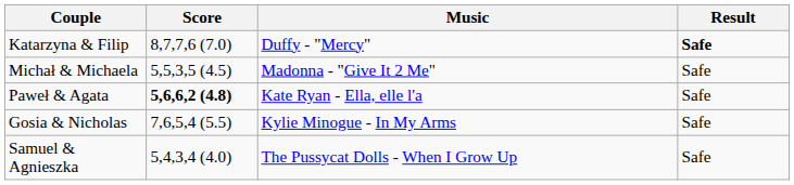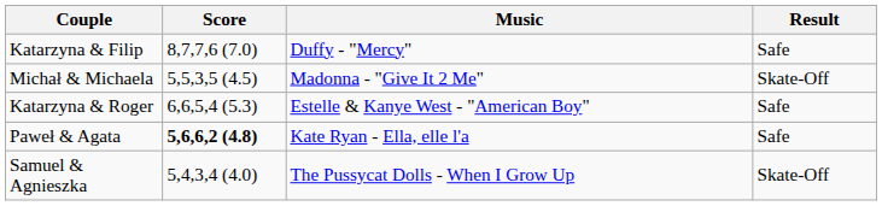 <table class="wikitable">
 <tr>
 <th style="width:130px;">Couple</th>
 <th style="width:100px;">Score</th>
 <th style="width:400px;">Music</th>
 <th style="width:100px;">Result</th>
 </tr>
 <tr>
 <td rowspan="1">Katarzyna & Filip</td>
 <td>8,7,7,6 (7.0)</td>
 <td><a href='#'>Duffy</a> - "<a href='#'>Mercy</a>"</td>
-<td rowspan="1"><strong>Safe</strong></td>
+<td rowspan="1">Safe</td>
 </tr>
 <tr>
 <td rowspan="1">Michał & Michaela</td>
 <td>5,5,3,5 (4.5)</td>
 <td><a href='#'>Madonna</a> - "<a href='#'>Give It 2 Me</a>"</td>
+<td rowspan="1">Skate-Off</td>
+</tr>
+<tr>
+<td rowspan="1">Katarzyna & Roger</td>
+<td>6,6,5,4 (5.3)</td>
+<td><a href='#'>Estelle</a> & <a href='#'>Kanye West</a> - "<a href='#'>American Boy</a>"</td>
 <td rowspan="1">Safe</td>
 </tr>
 <tr>
 <td rowspan="1">Paweł & Agata</td>
 <td><strong>5,6,6,2 (4.8)</strong></td>
 <td><a href='#'>Kate Ryan</a> - <a href='#'>Ella, elle l'a</a></td>
 <td rowspan="1">Safe</td>
 </tr>
 <tr>
-<td rowspan="1">Gosia & Nicholas</td>
-<td>7,6,5,4 (5.5)</td>
-<td><a href='#'>Kylie Minogue</a> - <a href='#'>In My Arms</a></td>
-<td rowspan="1">Safe</td>
-</tr>
-<tr>
 <td rowspan="1">Samuel & Agnieszka</td>
 <td>5,4,3,4 (4.0)</td>
 <td><a href='#'>The Pussycat Dolls</a> - <a href='#'>When I Grow Up</a></td>
-<td rowspan="1">Safe</td>
+<td rowspan="1">Skate-Off</td>
 </tr>
 </table>
